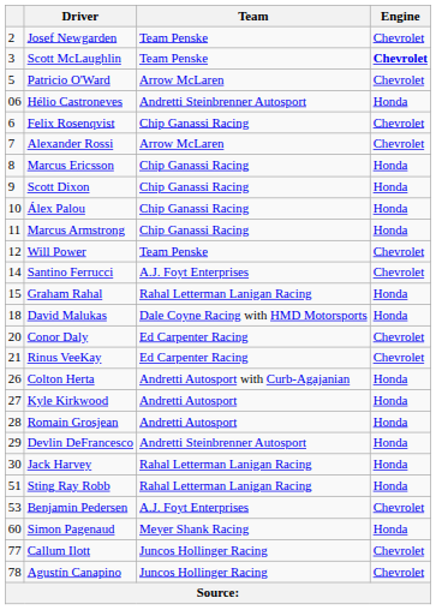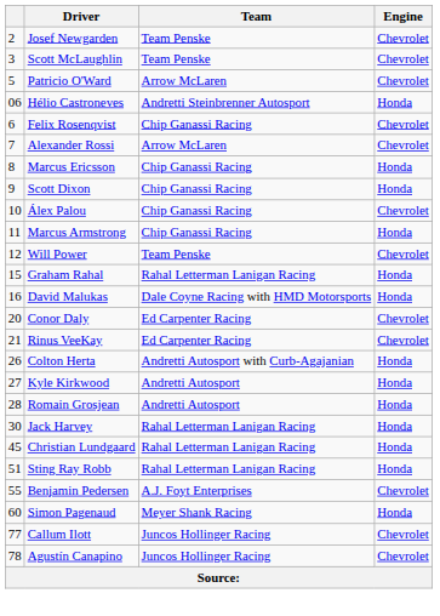 <table class="wikitable" style="font-size: 95%;">
 <tr>
 <th align=center></th>
 <th>Driver</th>
 <th>Team</th>
 <th>Engine</th>
 </tr>
 <tr>
 <td>2</td>
 <td> <a href='#'>Josef Newgarden</a> <strong></strong></td>
 <td><a href='#'>Team Penske</a></td>
 <td><a href='#'>Chevrolet</a></td>
 </tr>
 <tr>
 <td>3</td>
 <td> <a href='#'>Scott McLaughlin</a></td>
 <td><a href='#'>Team Penske</a></td>
-<td><strong><a href='#'>Chevrolet</a></strong></td>
+<td><a href='#'>Chevrolet</a></td>
 </tr>
 <tr>
 <td>5</td>
 <td> <a href='#'>Patricio O'Ward</a> <strong></strong></td>
 <td><a href='#'>Arrow McLaren</a></td>
 <td><a href='#'>Chevrolet</a></td>
 </tr>
 <tr>
 <td>06</td>
 <td> <a href='#'>Hélio Castroneves</a> <strong></strong></td>
 <td><a href='#'>Andretti Steinbrenner Autosport</a></td>
 <td><a href='#'>Honda</a></td>
 </tr>
 <tr>
 <td>6</td>
 <td> <a href='#'>Felix Rosenqvist</a></td>
 <td><a href='#'>Chip Ganassi Racing</a></td>
 <td><a href='#'>Chevrolet</a></td>
 </tr>
 <tr>
 <td>7</td>
 <td> <a href='#'>Alexander Rossi</a></td>
 <td><a href='#'>Arrow McLaren</a></td>
 <td><a href='#'>Chevrolet</a></td>
 </tr>
 <tr>
 <td>8</td>
 <td> <a href='#'>Marcus Ericsson</a></td>
 <td><a href='#'>Chip Ganassi Racing</a></td>
 <td><a href='#'>Honda</a></td>
 </tr>
 <tr>
 <td>9</td>
 <td> <a href='#'>Scott Dixon</a></td>
 <td><a href='#'>Chip Ganassi Racing</a></td>
 <td><a href='#'>Honda</a></td>
 </tr>
 <tr>
 <td>10</td>
 <td> <a href='#'>Álex Palou</a> <strong></strong></td>
 <td><a href='#'>Chip Ganassi Racing</a></td>
-<td><a href='#'>Honda</a></td>
+<td><a href='#'>Chevrolet</a></td>
 </tr>
 <tr>
 <td>11</td>
 <td> <a href='#'>Marcus Armstrong</a> <strong></strong></td>
 <td><a href='#'>Chip Ganassi Racing</a></td>
 <td><a href='#'>Honda</a></td>
 </tr>
 <tr>
 <td>12</td>
 <td> <a href='#'>Will Power</a> <strong></strong></td>
 <td><a href='#'>Team Penske</a></td>
 <td><a href='#'>Chevrolet</a></td>
 </tr>
 <tr>
-<td>14</td>
-<td> <a href='#'>Santino Ferrucci</a></td>
-<td><a href='#'>A.J. Foyt Enterprises</a></td>
-<td><a href='#'>Chevrolet</a></td>
-</tr>
-<tr>
 <td>15</td>
 <td> <a href='#'>Graham Rahal</a></td>
 <td><a href='#'>Rahal Letterman Lanigan Racing</a></td>
 <td><a href='#'>Honda</a></td>
 </tr>
 <tr>
-<td>18</td>
+<td>16</td>
 <td> <a href='#'>David Malukas</a></td>
 <td><a href='#'>Dale Coyne Racing</a> with <a href='#'>HMD Motorsports</a></td>
 <td><a href='#'>Honda</a></td>
 </tr>
 <tr>
 <td>20</td>
 <td> <a href='#'>Conor Daly</a></td>
 <td><a href='#'>Ed Carpenter Racing</a></td>
 <td><a href='#'>Chevrolet</a></td>
 </tr>
 <tr>
 <td>21</td>
 <td> <a href='#'>Rinus VeeKay</a></td>
 <td><a href='#'>Ed Carpenter Racing</a></td>
 <td><a href='#'>Chevrolet</a></td>
 </tr>
 <tr>
 <td>26</td>
 <td> <a href='#'>Colton Herta</a></td>
 <td><a href='#'>Andretti Autosport</a> with <a href='#'>Curb-Agajanian</a></td>
 <td><a href='#'>Honda</a></td>
 </tr>
 <tr>
 <td>27</td>
 <td> <a href='#'>Kyle Kirkwood</a></td>
 <td><a href='#'>Andretti Autosport</a></td>
 <td><a href='#'>Honda</a></td>
 </tr>
 <tr>
 <td>28</td>
 <td> <a href='#'>Romain Grosjean</a></td>
 <td><a href='#'>Andretti Autosport</a></td>
 <td><a href='#'>Honda</a></td>
 </tr>
 <tr>
-<td>29</td>
-<td> <a href='#'>Devlin DeFrancesco</a></td>
-<td><a href='#'>Andretti Steinbrenner Autosport</a></td>
+<td>30</td>
+<td> <a href='#'>Jack Harvey</a></td>
+<td><a href='#'>Rahal Letterman Lanigan Racing</a></td>
 <td><a href='#'>Honda</a></td>
 </tr>
 <tr>
-<td>30</td>
-<td> <a href='#'>Jack Harvey</a></td>
+<td>45</td>
+<td> <a href='#'>Christian Lundgaard</a></td>
 <td><a href='#'>Rahal Letterman Lanigan Racing</a></td>
 <td><a href='#'>Honda</a></td>
 </tr>
 <tr>
 <td>51</td>
 <td> <a href='#'>Sting Ray Robb</a> <strong></strong></td>
 <td><a href='#'>Rahal Letterman Lanigan Racing</a></td>
 <td><a href='#'>Honda</a></td>
 </tr>
 <tr>
-<td>53</td>
+<td>55</td>
 <td> <a href='#'>Benjamin Pedersen</a> <strong></strong></td>
 <td><a href='#'>A.J. Foyt Enterprises</a></td>
 <td><a href='#'>Chevrolet</a></td>
 </tr>
 <tr>
 <td>60</td>
 <td> <a href='#'>Simon Pagenaud</a> <strong></strong></td>
 <td><a href='#'>Meyer Shank Racing</a></td>
 <td><a href='#'>Honda</a></td>
 </tr>
 <tr>
 <td>77</td>
 <td> <a href='#'>Callum Ilott</a></td>
 <td><a href='#'>Juncos Hollinger Racing</a></td>
 <td><a href='#'>Chevrolet</a></td>
 </tr>
 <tr>
 <td>78</td>
 <td> <a href='#'>Agustín Canapino</a> <strong></strong></td>
 <td><a href='#'>Juncos Hollinger Racing</a></td>
 <td><a href='#'>Chevrolet</a></td>
 </tr>
 <tr>
 <th colspan=4>Source:</th>
 </tr>
 </table>
